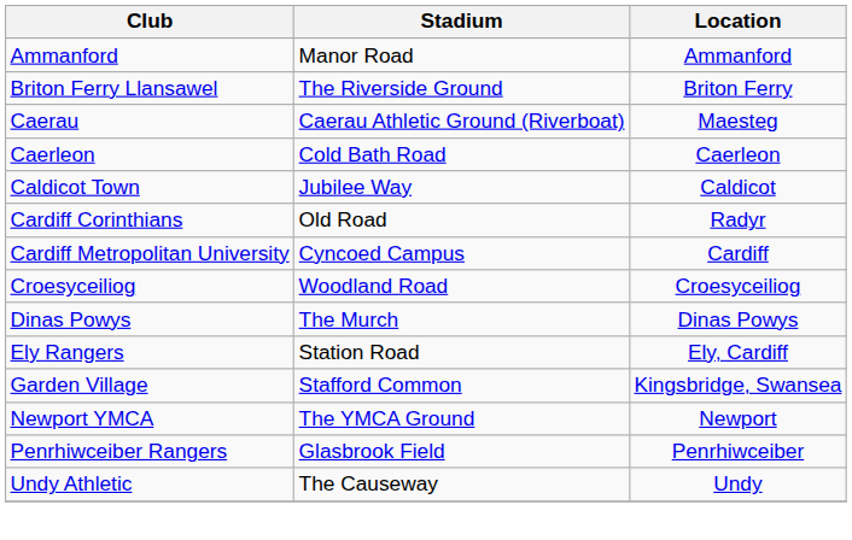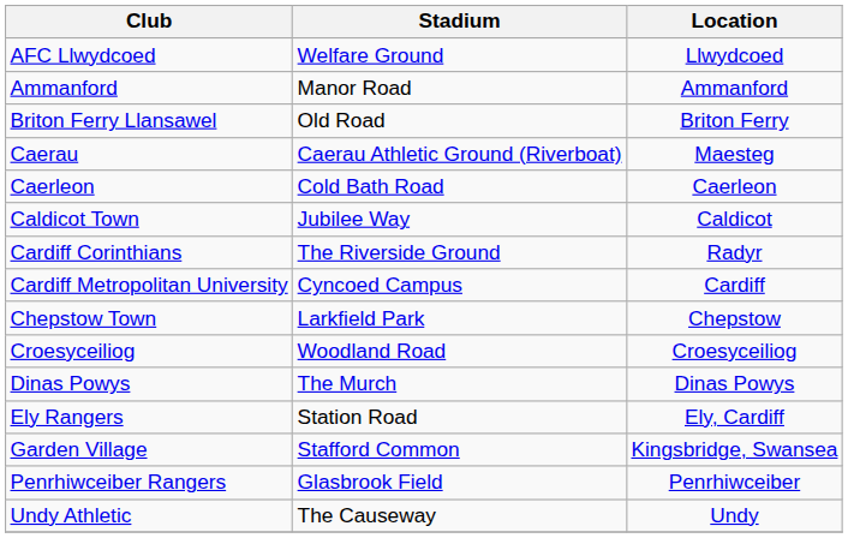 <table class="wikitable sortable">
 <tr>
 <th>Club</th>
 <th>Stadium</th>
 <th>Location</th>
+</tr>
+<tr>
+<td><a href='#'>AFC Llwydcoed</a></td>
+<td><a href='#'>Welfare Ground</a></td>
+<td style="text-align:center;"><a href='#'>Llwydcoed</a></td>
 </tr>
 <tr>
 <td><a href='#'>Ammanford</a></td>
 <td>Manor Road</td>
 <td style="text-align:center;"><a href='#'>Ammanford</a></td>
 </tr>
 <tr>
 <td><a href='#'>Briton Ferry Llansawel</a></td>
-<td><a href='#'>The Riverside Ground</a></td>
+<td>Old Road</td>
 <td style="text-align:center;"><a href='#'>Briton Ferry</a></td>
 </tr>
 <tr>
 <td><a href='#'>Caerau</a></td>
 <td><a href='#'>Caerau Athletic Ground (Riverboat)</a></td>
 <td style="text-align:center;"><a href='#'>Maesteg</a></td>
 </tr>
 <tr>
 <td><a href='#'>Caerleon</a></td>
 <td><a href='#'>Cold Bath Road</a></td>
 <td style="text-align:center;"><a href='#'>Caerleon</a></td>
 </tr>
 <tr>
 <td><a href='#'>Caldicot Town</a></td>
 <td><a href='#'>Jubilee Way</a></td>
 <td style="text-align:center;"><a href='#'>Caldicot</a></td>
 </tr>
 <tr>
 <td><a href='#'>Cardiff Corinthians</a></td>
-<td>Old Road</td>
+<td><a href='#'>The Riverside Ground</a></td>
 <td style="text-align:center;"><a href='#'>Radyr</a></td>
 </tr>
 <tr>
 <td><a href='#'>Cardiff Metropolitan University</a></td>
 <td><a href='#'>Cyncoed Campus</a></td>
 <td style="text-align:center;"><a href='#'>Cardiff</a></td>
+</tr>
+<tr>
+<td><a href='#'>Chepstow Town</a></td>
+<td><a href='#'>Larkfield Park</a></td>
+<td style="text-align:center;"><a href='#'>Chepstow</a></td>
 </tr>
 <tr>
 <td><a href='#'>Croesyceiliog</a></td>
 <td><a href='#'>Woodland Road</a></td>
 <td style="text-align:center;"><a href='#'>Croesyceiliog</a></td>
 </tr>
 <tr>
 <td><a href='#'>Dinas Powys</a></td>
 <td><a href='#'>The Murch</a></td>
 <td style="text-align:center;"><a href='#'>Dinas Powys</a></td>
 </tr>
 <tr>
 <td><a href='#'>Ely Rangers</a></td>
 <td>Station Road</td>
 <td style="text-align:center;"><a href='#'>Ely, Cardiff</a></td>
 </tr>
 <tr>
 <td><a href='#'>Garden Village</a></td>
 <td><a href='#'>Stafford Common</a></td>
 <td style="text-align:center;"><a href='#'>Kingsbridge, Swansea</a></td>
 </tr>
 <tr>
-<td><a href='#'>Newport YMCA</a></td>
-<td><a href='#'>The YMCA Ground</a></td>
-<td style="text-align:center;"><a href='#'>Newport</a></td>
-</tr>
-<tr>
 <td><a href='#'>Penrhiwceiber Rangers</a></td>
 <td><a href='#'>Glasbrook Field</a></td>
 <td style="text-align:center;"><a href='#'>Penrhiwceiber</a></td>
 </tr>
 <tr>
 <td><a href='#'>Undy Athletic</a></td>
 <td>The Causeway</td>
 <td style="text-align:center;"><a href='#'>Undy</a></td>
 </tr>
 <tr>
 </tr>
 </table>
